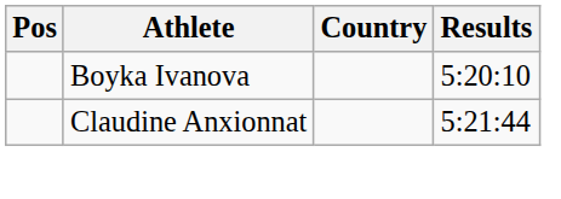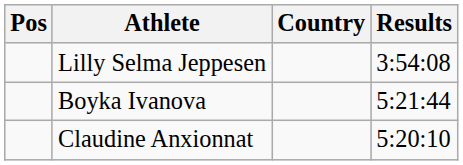 <table class="wikitable">
 <tr>
 <th>Pos</th>
 <th>Athlete</th>
 <th>Country</th>
 <th>Results</th>
 </tr>
 <tr>
 <td align="center"></td>
+<td>Lilly Selma Jeppesen</td>
+<td></td>
+<td>3:54:08</td>
+</tr>
+<tr>
+<td align="center"></td>
 <td>Boyka Ivanova</td>
 <td></td>
-<td>5:20:10</td>
+<td>5:21:44</td>
 </tr>
 <tr>
 <td align="center"></td>
 <td>Claudine Anxionnat</td>
 <td></td>
-<td>5:21:44</td>
+<td>5:20:10</td>
 </tr>
 </table>
